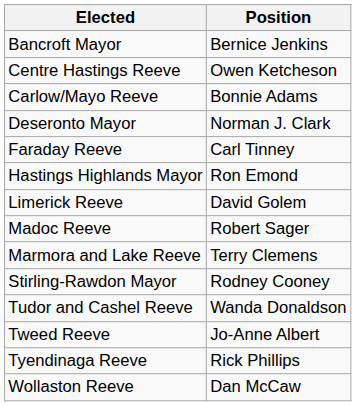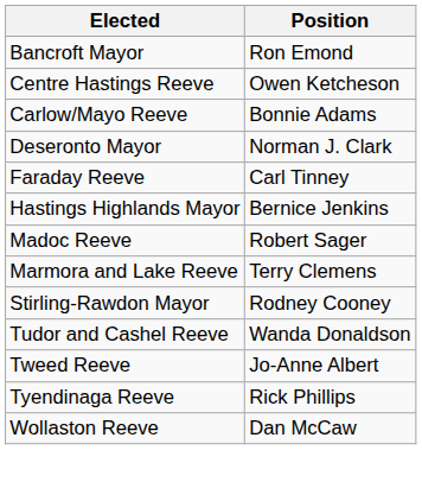 <table class="wikitable">
 <tr>
 <th>Elected</th>
 <th>Position</th>
 </tr>
 <tr>
 <td>Bancroft Mayor</td>
-<td>Bernice Jenkins</td>
+<td>Ron Emond</td>
 </tr>
 <tr>
 <td>Centre Hastings Reeve</td>
 <td>Owen Ketcheson</td>
 </tr>
 <tr>
 <td>Carlow/Mayo Reeve</td>
 <td>Bonnie Adams</td>
 </tr>
 <tr>
 <td>Deseronto Mayor</td>
 <td>Norman J. Clark</td>
 </tr>
 <tr>
 <td>Faraday Reeve</td>
 <td>Carl Tinney</td>
 </tr>
 <tr>
 <td>Hastings Highlands Mayor</td>
-<td>Ron Emond</td>
-</tr>
-<tr>
-<td>Limerick Reeve</td>
-<td>David Golem</td>
+<td>Bernice Jenkins</td>
 </tr>
 <tr>
 <td>Madoc Reeve</td>
 <td>Robert Sager</td>
 </tr>
 <tr>
 <td>Marmora and Lake Reeve</td>
 <td>Terry Clemens</td>
 </tr>
 <tr>
 <td>Stirling-Rawdon Mayor</td>
 <td>Rodney Cooney</td>
 </tr>
 <tr>
 <td>Tudor and Cashel Reeve</td>
 <td>Wanda Donaldson</td>
 </tr>
 <tr>
 <td>Tweed Reeve</td>
 <td>Jo-Anne Albert</td>
 </tr>
 <tr>
 <td>Tyendinaga Reeve</td>
 <td>Rick Phillips</td>
 </tr>
 <tr>
 <td>Wollaston Reeve</td>
 <td>Dan McCaw</td>
 </tr>
 </table>
